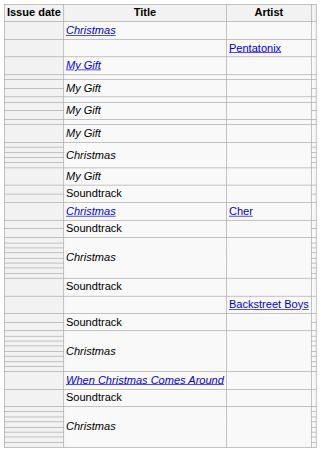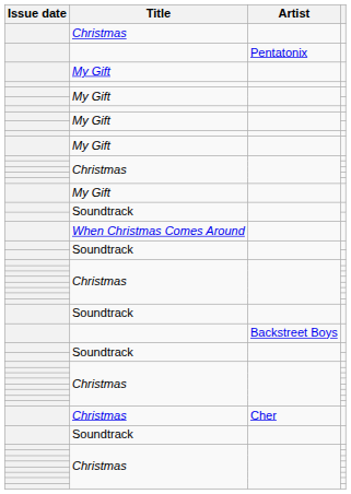 <table class="wikitable sortable plainrowheaders">
 <tr>
 <th scope=col>Issue date</th>
 <th scope=col>Title</th>
 <th scope=col>Artist</th>
 <th scope=col class=unsortable></th>
 </tr>
 <tr>
 <th scope="row"></th>
 <td><em><a href='#'>Christmas</a></em></td>
 <td></td>
 <td></td>
 </tr>
 <tr>
 <th scope="row"></th>
 <td><em></em></td>
 <td><a href='#'>Pentatonix</a></td>
 <td></td>
 </tr>
 <tr>
 <th scope="row"></th>
 <td><em><a href='#'>My Gift</a></em></td>
 <td></td>
 <td></td>
 </tr>
 <tr>
 <th scope="row"></th>
 <td><em></em></td>
 <td></td>
 <td></td>
 </tr>
 <tr>
 <th scope="row"></th>
 <td rowspan="2"><em>My Gift</em></td>
 <td rowspan="2"></td>
 <td></td>
 </tr>
 <tr>
 <th scope="row"></th>
 <td></td>
 </tr>
 <tr>
 <th scope="row"></th>
 <td><em></em></td>
 <td></td>
 <td></td>
 </tr>
 <tr>
 <th scope="row"></th>
 <td rowspan="2"><em>My Gift</em></td>
 <td rowspan="2"></td>
 <td></td>
 </tr>
 <tr>
 <th scope="row"></th>
 <td></td>
 </tr>
 <tr>
 <th scope="row"></th>
 <td><em></em></td>
 <td></td>
 <td></td>
 </tr>
 <tr>
 <th scope="row"></th>
 <td><em>My Gift</em></td>
 <td></td>
 <td></td>
 </tr>
 <tr>
 <th scope="row"></th>
 <td rowspan="5"><em>Christmas</em></td>
 <td rowspan="5"></td>
 <td></td>
 </tr>
 <tr>
 <th scope="row"></th>
 <td></td>
 </tr>
 <tr>
 <th scope="row"></th>
 <td></td>
 </tr>
 <tr>
 <th scope="row"></th>
 <td></td>
 </tr>
 <tr>
 <th scope="row"></th>
 <td></td>
 </tr>
 <tr>
 <th scope="row"></th>
 <td><em>My Gift</em></td>
 <td></td>
 <td></td>
 </tr>
 <tr>
 <th scope="row"></th>
 <td rowspan="2">Soundtrack</td>
 <td rowspan="2"><em></em></td>
 <td></td>
 </tr>
 <tr>
 <th scope="row"></th>
 <td></td>
 </tr>
 <tr>
 <th scope="row"></th>
-<td><em><a href='#'>Christmas</a></em></td>
-<td><a href='#'>Cher</a></td>
+<td><em><a href='#'>When Christmas Comes Around</a></em></td>
+<td></td>
 <td></td>
 </tr>
 <tr>
 <th scope="row"></th>
 <td rowspan="2">Soundtrack</td>
 <td rowspan="2"><em></em></td>
 <td></td>
 </tr>
 <tr>
 <th scope="row"></th>
 <td></td>
 </tr>
 <tr>
 <th scope="row"></th>
 <td rowspan="8"><em>Christmas</em></td>
 <td rowspan="8"></td>
 <td></td>
 </tr>
 <tr>
 <th scope="row"></th>
 <td></td>
 </tr>
 <tr>
 <th scope="row"></th>
 <td></td>
 </tr>
 <tr>
 <th scope="row"></th>
 <td></td>
 </tr>
 <tr>
 <th scope="row"></th>
 <td></td>
 </tr>
 <tr>
 <th scope="row"></th>
 <td></td>
 </tr>
 <tr>
 <th scope="row"></th>
 <td></td>
 </tr>
 <tr>
 <th scope="row"></th>
 <td></td>
 </tr>
 <tr>
 <th scope="row"></th>
 <td>Soundtrack</td>
 <td><em></em></td>
 <td></td>
 </tr>
 <tr>
 <th scope="row"></th>
 <td><em></em></td>
 <td><a href='#'>Backstreet Boys</a></td>
 <td></td>
 </tr>
 <tr>
 <th scope="row"></th>
 <td rowspan="2">Soundtrack</td>
 <td rowspan="2"><em></em></td>
 <td></td>
 </tr>
 <tr>
 <th scope="row"></th>
 <td></td>
 </tr>
 <tr>
 <th scope="row"></th>
 <td rowspan="8"><em>Christmas</em></td>
 <td rowspan="8"></td>
 <td></td>
 </tr>
 <tr>
 <th scope="row"></th>
 <td></td>
 </tr>
 <tr>
 <th scope="row"></th>
 <td></td>
 </tr>
 <tr>
 <th scope="row"></th>
 <td></td>
 </tr>
 <tr>
 <th scope="row"></th>
 <td></td>
 </tr>
 <tr>
 <th scope="row"></th>
 <td></td>
 </tr>
 <tr>
 <th scope="row"></th>
 <td></td>
 </tr>
 <tr>
 <th scope="row"></th>
 <td></td>
 </tr>
 <tr>
 <th scope="row"></th>
-<td><em><a href='#'>When Christmas Comes Around</a></em></td>
-<td></td>
+<td><em><a href='#'>Christmas</a></em></td>
+<td><a href='#'>Cher</a></td>
 <td></td>
 </tr>
 <tr>
 <th scope="row"></th>
 <td>Soundtrack</td>
 <td><em></em></td>
 <td></td>
 </tr>
 <tr>
 <th scope="row"></th>
 <td rowspan="8"><em>Christmas</em></td>
 <td rowspan="8"></td>
 <td></td>
 </tr>
 <tr>
 <th scope="row"></th>
 <td></td>
 </tr>
 <tr>
 <th scope="row"></th>
 <td></td>
 </tr>
 <tr>
 <th scope="row"></th>
 <td></td>
 </tr>
 <tr>
 <th scope="row"></th>
 <td></td>
 </tr>
 <tr>
 <th scope="row"></th>
 <td></td>
 </tr>
 <tr>
 <th scope="row"></th>
 <td></td>
 </tr>
 <tr>
 <th scope="row"></th>
 <td></td>
 </tr>
 </table>
